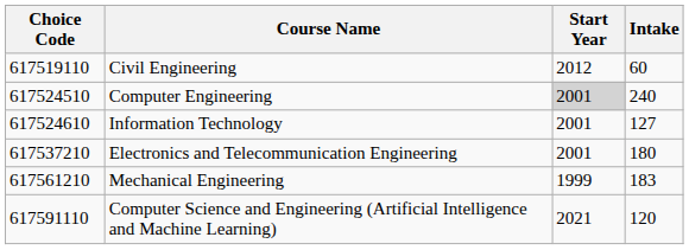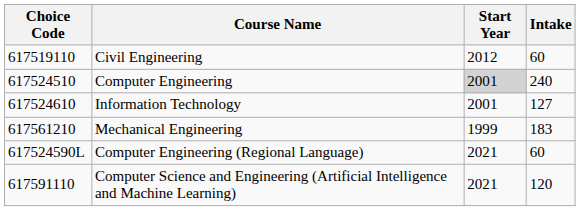 <table class="wikitable">
 <tr>
 <th>Choice Code</th>
 <th>Course Name</th>
 <th>Start Year</th>
 <th>Intake</th>
 </tr>
 <tr>
 <td>617519110</td>
 <td>Civil Engineering</td>
 <td>2012</td>
 <td>60</td>
 </tr>
 <tr>
 <td>617524510</td>
 <td>Computer Engineering</td>
 <td style="background: lightgrey;">2001</td>
 <td>240</td>
 </tr>
 <tr>
 <td>617524610</td>
 <td>Information Technology</td>
 <td>2001</td>
 <td>127</td>
 </tr>
 <tr>
-<td>617537210</td>
-<td>Electronics and Telecommunication Engineering</td>
-<td>2001</td>
-<td>180</td>
-</tr>
-<tr>
 <td>617561210</td>
 <td>Mechanical Engineering</td>
 <td>1999</td>
 <td>183</td>
+</tr>
+<tr>
+<td>617524590L</td>
+<td>Computer Engineering (Regional Language)</td>
+<td>2021</td>
+<td>60</td>
 </tr>
 <tr>
 <td>617591110</td>
 <td>Computer Science and Engineering (Artificial Intelligence and Machine Learning)</td>
 <td>2021</td>
 <td>120</td>
 </tr>
 </table>
